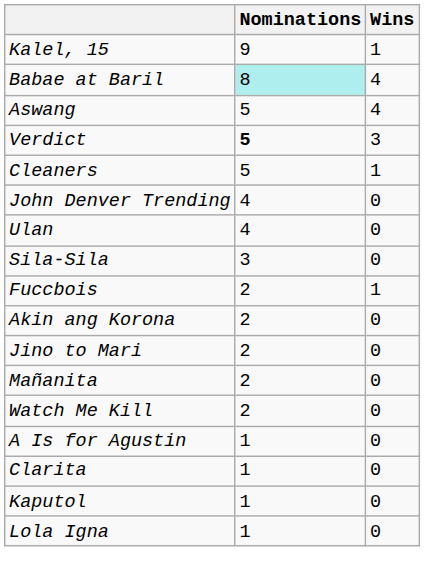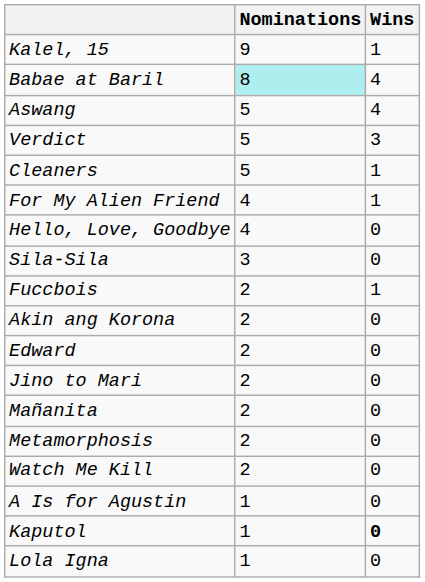 <table class="wikitable">
 <tr>
 <th></th>
 <th>Nominations</th>
 <th>Wins</th>
 </tr>
 <tr>
 <td><em>Kalel, 15</em></td>
 <td>9</td>
 <td>1</td>
 </tr>
 <tr>
 <td><em>Babae at Baril</em></td>
 <td style="background: paleturquoise;">8</td>
 <td>4</td>
 </tr>
 <tr>
 <td><em>Aswang</em></td>
 <td>5</td>
 <td>4</td>
 </tr>
 <tr>
 <td><em>Verdict</em></td>
-<td><strong>5</strong></td>
+<td>5</td>
 <td>3</td>
 </tr>
 <tr>
 <td><em>Cleaners</em></td>
 <td>5</td>
 <td>1</td>
 </tr>
 <tr>
-<td><em>John Denver Trending</em></td>
+<td><em>For My Alien Friend</em></td>
 <td>4</td>
-<td>0</td>
+<td>1</td>
 </tr>
 <tr>
-<td><em>Ulan</em></td>
+<td><em>Hello, Love, Goodbye</em></td>
 <td>4</td>
 <td>0</td>
 </tr>
 <tr>
 <td><em>Sila-Sila</em></td>
 <td>3</td>
 <td>0</td>
 </tr>
 <tr>
 <td><em>Fuccbois</em></td>
 <td>2</td>
 <td>1</td>
 </tr>
 <tr>
 <td><em>Akin ang Korona</em></td>
 <td>2</td>
 <td>0</td>
 </tr>
 <tr>
+<td><em>Edward</em></td>
+<td>2</td>
+<td>0</td>
+</tr>
+<tr>
 <td><em>Jino to Mari</em></td>
 <td>2</td>
 <td>0</td>
 </tr>
 <tr>
 <td><em>Mañanita</em></td>
+<td>2</td>
+<td>0</td>
+</tr>
+<tr>
+<td><em>Metamorphosis</em></td>
 <td>2</td>
 <td>0</td>
 </tr>
 <tr>
 <td><em>Watch Me Kill</em></td>
 <td>2</td>
 <td>0</td>
 </tr>
 <tr>
 <td><em>A Is for Agustin</em></td>
 <td>1</td>
 <td>0</td>
 </tr>
 <tr>
-<td><em>Clarita</em></td>
-<td>1</td>
-<td>0</td>
-</tr>
-<tr>
 <td><em>Kaputol</em></td>
 <td>1</td>
-<td>0</td>
+<td><strong>0</strong></td>
 </tr>
 <tr>
 <td><em>Lola Igna</em></td>
 <td>1</td>
 <td>0</td>
 </tr>
 </table>
